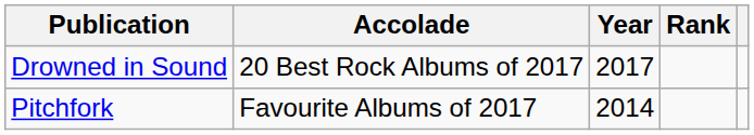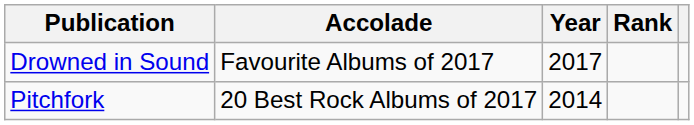 <table class="sortable wikitable">
 <tr>
 <th>Publication</th>
 <th>Accolade</th>
 <th>Year</th>
 <th>Rank</th>
 <th class="unsortable"></th>
 </tr>
 <tr>
 <td><a href='#'>Drowned in Sound</a></td>
-<td>20 Best Rock Albums of 2017</td>
+<td>Favourite Albums of 2017</td>
 <td>2017</td>
 <td></td>
 <td></td>
 </tr>
 <tr>
 <td><a href='#'>Pitchfork</a></td>
-<td>Favourite Albums of 2017</td>
+<td>20 Best Rock Albums of 2017</td>
 <td>2014</td>
 <td></td>
 <td></td>
 </tr>
 </table>
